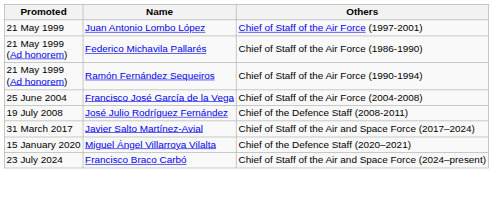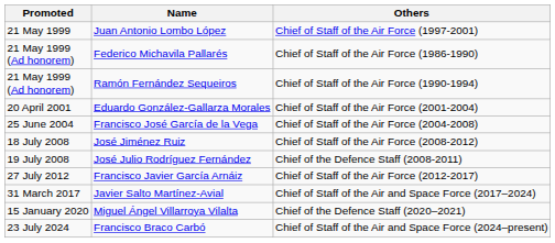 <table class="wikitable">
 <tr>
 <th>Promoted</th>
 <th>Name</th>
 <th>Others</th>
 </tr>
 <tr>
 <td>21 May 1999</td>
 <td><a href='#'>Juan Antonio Lombo López</a></td>
 <td><a href='#'>Chief of Staff of the Air Force</a> (1997-2001)</td>
 </tr>
 <tr>
 <td>21 May 1999<br>(<a href='#'>Ad honorem</a>)</td>
 <td><a href='#'>Federico Michavila Pallarés</a></td>
 <td>Chief of Staff of the Air Force (1986-1990)</td>
 </tr>
 <tr>
 <td>21 May 1999<br>(<a href='#'>Ad honorem</a>)</td>
 <td><a href='#'>Ramón Fernández Sequeiros</a></td>
 <td>Chief of Staff of the Air Force (1990-1994)</td>
 </tr>
 <tr>
+<td>20 April 2001</td>
+<td><a href='#'>Eduardo González-Gallarza Morales</a></td>
+<td>Chief of Staff of the Air Force (2001-2004)</td>
+</tr>
+<tr>
 <td>25 June 2004</td>
 <td><a href='#'>Francisco José García de la Vega</a></td>
 <td>Chief of Staff of the Air Force (2004-2008)</td>
 </tr>
 <tr>
+<td>18 July 2008</td>
+<td><a href='#'>José Jiménez Ruiz</a></td>
+<td>Chief of Staff of the Air Force (2008-2012)</td>
+</tr>
+<tr>
 <td>19 July 2008</td>
 <td><a href='#'>José Julio Rodríguez Fernández</a></td>
 <td>Chief of the Defence Staff (2008-2011)</td>
+</tr>
+<tr>
+<td>27 July 2012</td>
+<td><a href='#'>Francisco Javier García Arnáiz</a></td>
+<td>Chief of Staff of the Air Force (2012-2017)</td>
 </tr>
 <tr>
 <td>31 March 2017</td>
 <td><a href='#'>Javier Salto Martínez-Avial</a></td>
 <td>Chief of Staff of the Air and Space Force (2017–2024)</td>
 </tr>
 <tr>
 <td>15 January 2020</td>
 <td><a href='#'>Miguel Ángel Villarroya Vilalta</a></td>
 <td>Chief of the Defence Staff (2020–2021)</td>
 </tr>
 <tr>
 <td>23 July 2024</td>
 <td><a href='#'>Francisco Braco Carbó</a></td>
 <td>Chief of Staff of the Air and Space Force (2024–present)</td>
 </tr>
 </table>
